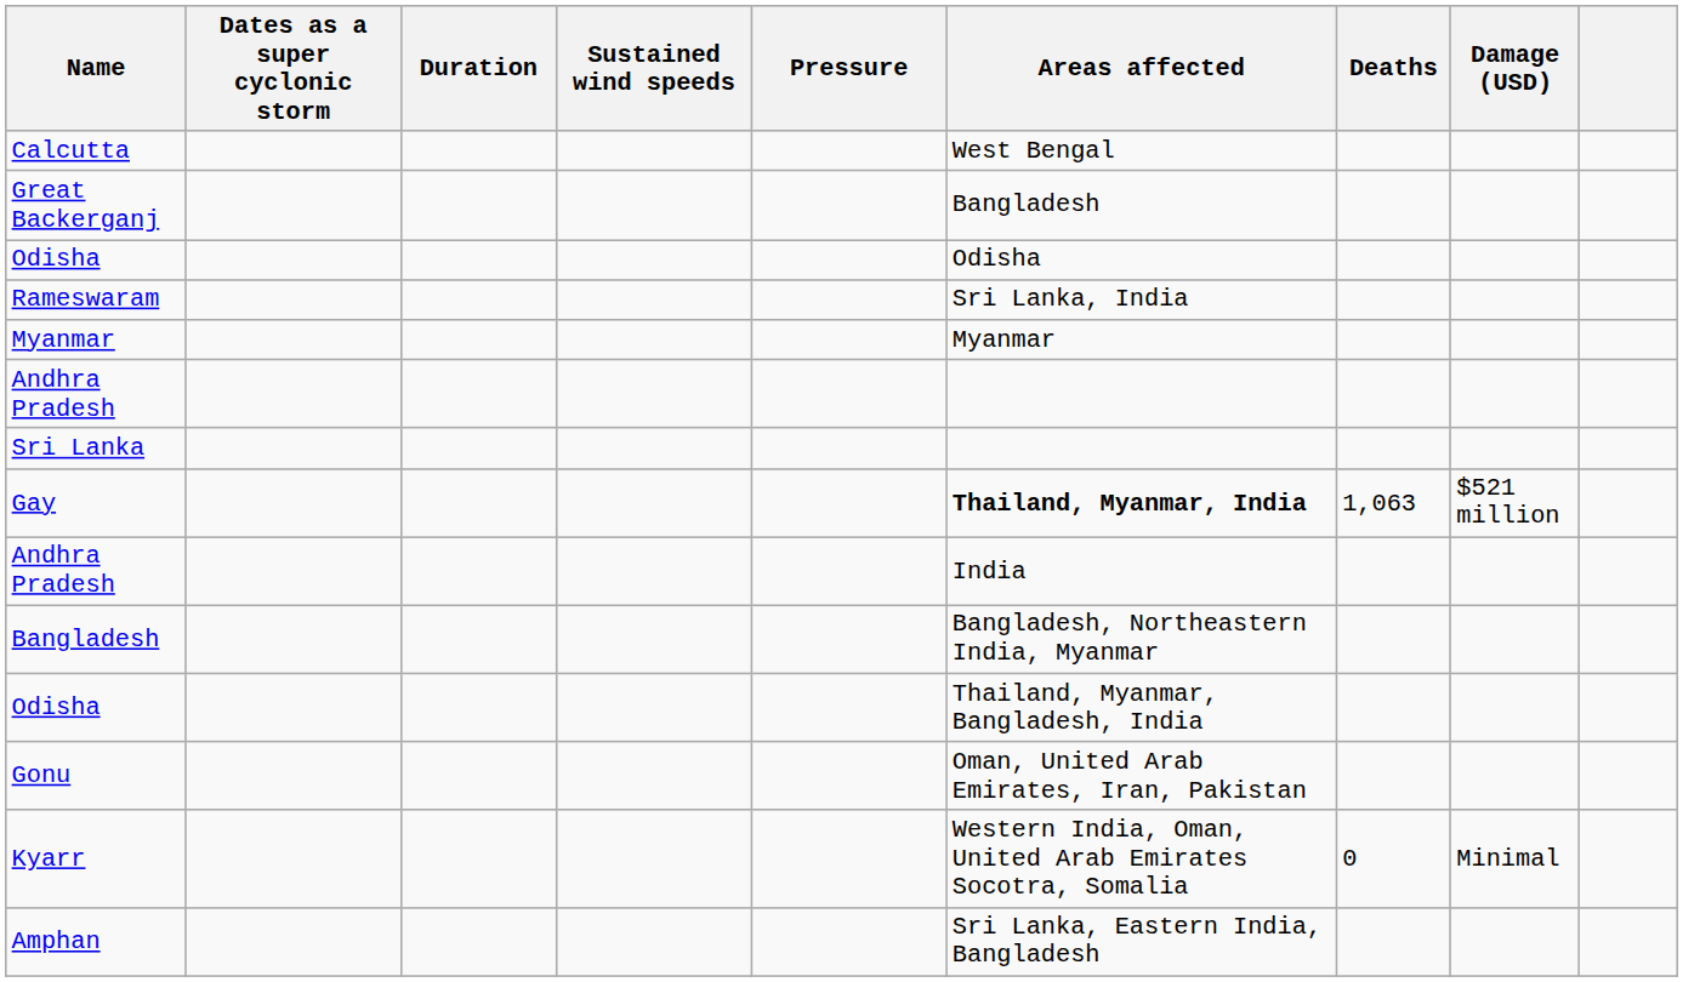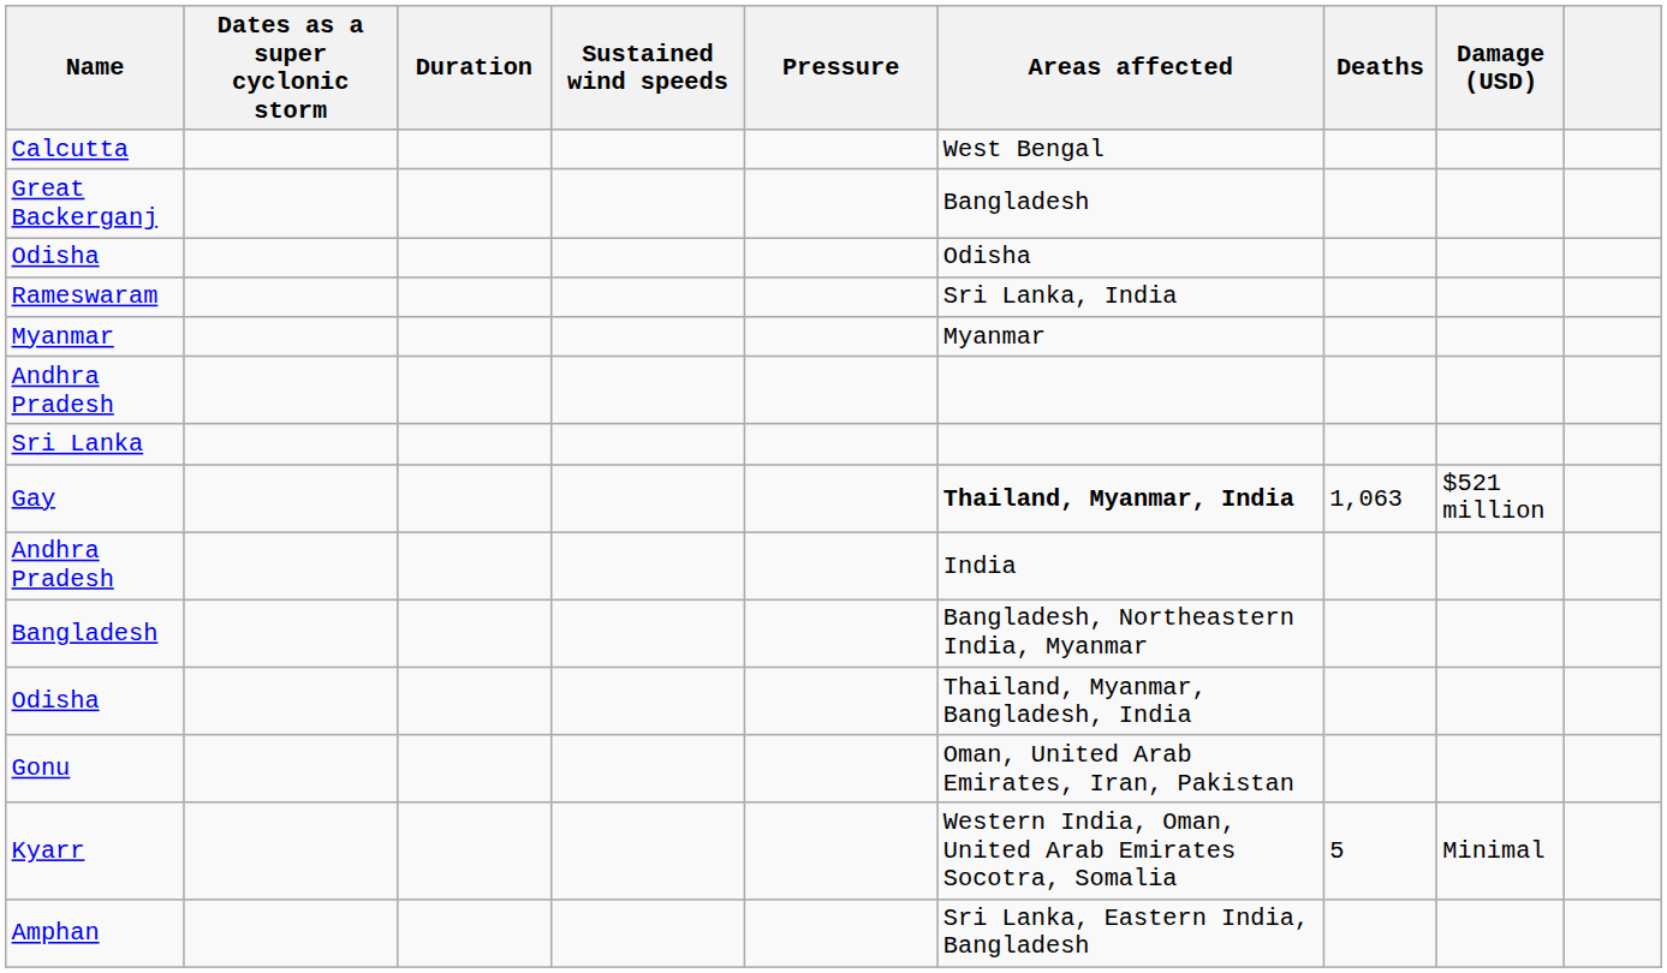 <table class="wikitable sortable" width="100%">
 <tr>
 <th scope="col" width="7.5%">Name</th>
 <th scope="col" width="11%" data-sort-type="isoDate">Dates as a<br>super cyclonic storm</th>
 <th scope="col" width="8%">Duration</th>
 <th scope="col" width="10%">Sustained<br>wind speeds</th>
 <th scope="col" width="10%">Pressure</th>
 <th scope="col" width="20%" class="unsortable">Areas affected</th>
 <th scope="col" width="5%">Deaths</th>
 <th scope="col" width="5%">Damage<br>(USD)</th>
 <th scope="col" width="5%" class="unsortable"></th>
 </tr>
 <tr>
 <td><a href='#'>Calcutta</a></td>
 <td></td>
 <td></td>
 <td></td>
 <td></td>
 <td>West Bengal</td>
 <td></td>
 <td></td>
 <td></td>
 </tr>
 <tr>
 <td><a href='#'>Great Backerganj</a></td>
 <td></td>
 <td></td>
 <td></td>
 <td></td>
 <td>Bangladesh</td>
 <td></td>
 <td></td>
 <td></td>
 </tr>
 <tr>
 <td><a href='#'>Odisha</a></td>
 <td></td>
 <td></td>
 <td></td>
 <td></td>
 <td>Odisha</td>
 <td></td>
 <td></td>
 <td></td>
 </tr>
 <tr>
 <td><a href='#'>Rameswaram</a></td>
 <td></td>
 <td></td>
 <td></td>
 <td></td>
 <td>Sri Lanka, India</td>
 <td></td>
 <td></td>
 <td></td>
 </tr>
 <tr>
 <td><a href='#'>Myanmar</a></td>
 <td></td>
 <td></td>
 <td></td>
 <td></td>
 <td>Myanmar</td>
 <td></td>
 <td></td>
 <td></td>
 </tr>
 <tr>
 <td><a href='#'>Andhra Pradesh</a></td>
 <td></td>
 <td></td>
 <td></td>
 <td></td>
 <td></td>
 <td></td>
 <td></td>
 <td></td>
 </tr>
 <tr>
 <td><a href='#'>Sri Lanka</a></td>
 <td></td>
 <td></td>
 <td></td>
 <td></td>
 <td></td>
 <td></td>
 <td></td>
 <td></td>
 </tr>
 <tr>
 <td><a href='#'>Gay</a></td>
 <td></td>
 <td></td>
 <td></td>
 <td></td>
 <td><strong>Thailand, Myanmar, India</strong></td>
 <td>1,063</td>
 <td>$521 million</td>
 <td></td>
 </tr>
 <tr>
 <td><a href='#'>Andhra Pradesh</a></td>
 <td></td>
 <td></td>
 <td></td>
 <td></td>
 <td>India</td>
 <td></td>
 <td></td>
 <td></td>
 </tr>
 <tr>
 <td><a href='#'>Bangladesh</a></td>
 <td></td>
 <td></td>
 <td></td>
 <td></td>
 <td>Bangladesh, Northeastern India, Myanmar</td>
 <td></td>
 <td></td>
 <td></td>
 </tr>
 <tr>
 <td><a href='#'>Odisha</a></td>
 <td></td>
 <td></td>
 <td></td>
 <td></td>
 <td>Thailand, Myanmar, Bangladesh, India</td>
 <td></td>
 <td></td>
 <td></td>
 </tr>
 <tr>
 <td><a href='#'>Gonu</a></td>
 <td></td>
 <td></td>
 <td></td>
 <td></td>
 <td>Oman, United Arab Emirates, Iran, Pakistan</td>
 <td></td>
 <td></td>
 <td></td>
 </tr>
 <tr>
 <td><a href='#'>Kyarr</a></td>
 <td></td>
 <td></td>
 <td></td>
 <td></td>
 <td>Western India, Oman, United Arab Emirates<br>Socotra, Somalia</td>
-<td>0</td>
+<td>5</td>
 <td>Minimal</td>
 <td></td>
 </tr>
 <tr>
 <td><a href='#'>Amphan</a></td>
 <td></td>
 <td></td>
 <td></td>
 <td></td>
 <td>Sri Lanka, Eastern India, Bangladesh</td>
 <td></td>
 <td></td>
 <td></td>
 </tr>
 </table>
